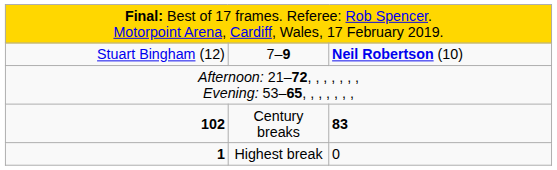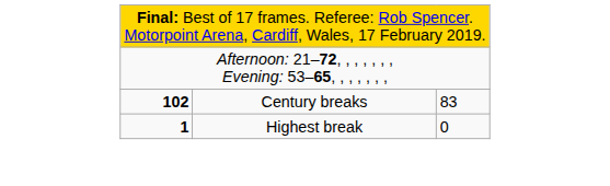 <table class="wikitable" style="font-size: 95%; margin: 1em auto 1em auto;">
 <tr>
 <td colspan="3" align="center" bgcolor="#ffd700"><strong>Final:</strong> Best of 17 frames. Referee: <a href='#'>Rob Spencer</a>.<br><a href='#'>Motorpoint Arena</a>, <a href='#'>Cardiff</a>, Wales, 17 February 2019.</td>
-</tr>
-<tr>
-<td width="230" align="right"><a href='#'>Stuart Bingham</a> (12)<br></td>
-<td width="100" align="center">7–<strong>9</strong></td>
-<td width="230"><strong><a href='#'>Neil Robertson</a></strong> (10)<br></td>
 </tr>
 <tr>
 <td colspan="3" align="center" style="font-size: 100%"><em>Afternoon:</em> 21–<strong>72</strong>, , , , , , , <br><em>Evening:</em> 53–<strong>65</strong>, , , , , , , </td>
 </tr>
 <tr>
 <td align="right"><strong>102</strong></td>
 <td align="center">Century breaks</td>
-<td><strong>83</strong></td>
+<td>83</td>
 </tr>
 <tr>
 <td align="right"><strong>1</strong></td>
 <td align="center">Highest break</td>
 <td>0</td>
 </tr>
 </table>
